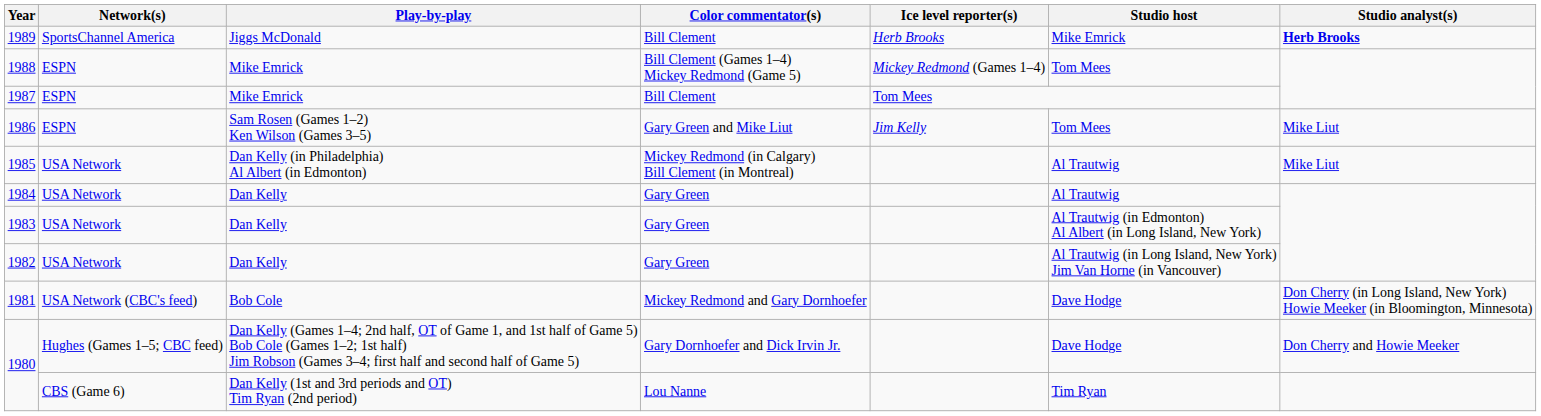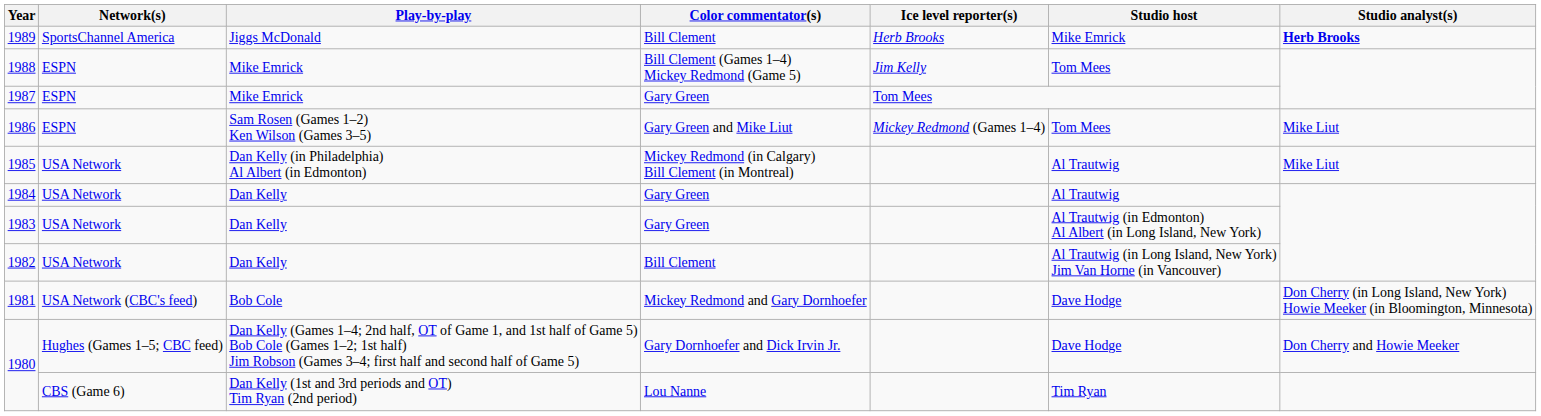 <table class="wikitable">
 <tr>
 <th>Year</th>
 <th>Network(s)</th>
 <th><a href='#'>Play-by-play</a></th>
 <th><a href='#'>Color commentator</a>(s)</th>
 <th>Ice level reporter(s)</th>
 <th>Studio host</th>
 <th>Studio analyst(s)</th>
 </tr>
 <tr>
 <td><a href='#'>1989</a></td>
 <td><a href='#'>SportsChannel America</a></td>
 <td><a href='#'>Jiggs McDonald</a></td>
 <td><a href='#'>Bill Clement</a></td>
 <td><em><a href='#'>Herb Brooks</a></em></td>
 <td><a href='#'>Mike Emrick</a></td>
 <td><strong><a href='#'>Herb Brooks</a></strong></td>
 </tr>
 <tr>
 <td><a href='#'>1988</a></td>
 <td><a href='#'>ESPN</a></td>
 <td><a href='#'>Mike Emrick</a></td>
 <td><a href='#'>Bill Clement</a> (Games 1–4)<br><a href='#'>Mickey Redmond</a> (Game 5)</td>
-<td><em><a href='#'>Mickey Redmond</a></em> (Games 1–4)</td>
+<td><em><a href='#'>Jim Kelly</a></em></td>
 <td><a href='#'>Tom Mees</a></td>
 </tr>
 <tr>
 <td><a href='#'>1987</a></td>
 <td><a href='#'>ESPN</a></td>
 <td><a href='#'>Mike Emrick</a></td>
-<td><a href='#'>Bill Clement</a></td>
+<td><a href='#'>Gary Green</a></td>
 <td colspan="2"><a href='#'>Tom Mees</a></td>
 </tr>
 <tr>
 <td><a href='#'>1986</a></td>
 <td><a href='#'>ESPN</a></td>
 <td><a href='#'>Sam Rosen</a> (Games 1–2)<br><a href='#'>Ken Wilson</a> (Games 3–5)</td>
 <td><a href='#'>Gary Green</a> and <a href='#'>Mike Liut</a></td>
-<td><em><a href='#'>Jim Kelly</a></em></td>
+<td><em><a href='#'>Mickey Redmond</a></em> (Games 1–4)</td>
 <td><a href='#'>Tom Mees</a></td>
 <td><a href='#'>Mike Liut</a></td>
 </tr>
 <tr>
 <td><a href='#'>1985</a></td>
 <td><a href='#'>USA Network</a></td>
 <td><a href='#'>Dan Kelly</a> (in Philadelphia)<br><a href='#'>Al Albert</a> (in Edmonton)</td>
 <td><a href='#'>Mickey Redmond</a> (in Calgary)<br><a href='#'>Bill Clement</a> (in Montreal)</td>
 <td></td>
 <td><a href='#'>Al Trautwig</a></td>
 <td><a href='#'>Mike Liut</a></td>
 </tr>
 <tr>
 <td><a href='#'>1984</a></td>
 <td><a href='#'>USA Network</a></td>
 <td><a href='#'>Dan Kelly</a></td>
 <td><a href='#'>Gary Green</a></td>
 <td></td>
 <td><a href='#'>Al Trautwig</a></td>
 </tr>
 <tr>
 <td><a href='#'>1983</a></td>
 <td><a href='#'>USA Network</a></td>
 <td><a href='#'>Dan Kelly</a></td>
 <td><a href='#'>Gary Green</a></td>
 <td></td>
 <td><a href='#'>Al Trautwig</a> (in Edmonton)<br><a href='#'>Al Albert</a> (in Long Island, New York)</td>
 </tr>
 <tr>
 <td><a href='#'>1982</a></td>
 <td><a href='#'>USA Network</a></td>
 <td><a href='#'>Dan Kelly</a></td>
-<td><a href='#'>Gary Green</a></td>
+<td><a href='#'>Bill Clement</a></td>
 <td></td>
 <td><a href='#'>Al Trautwig</a> (in Long Island, New York)<br><a href='#'>Jim Van Horne</a> (in Vancouver)</td>
 </tr>
 <tr>
 <td><a href='#'>1981</a></td>
 <td><a href='#'>USA Network</a> (<a href='#'>CBC's feed</a>)</td>
 <td><a href='#'>Bob Cole</a></td>
 <td><a href='#'>Mickey Redmond</a> and <a href='#'>Gary Dornhoefer</a></td>
 <td></td>
 <td><a href='#'>Dave Hodge</a></td>
 <td><a href='#'>Don Cherry</a> (in Long Island, New York)<br><a href='#'>Howie Meeker</a> (in Bloomington, Minnesota)</td>
 </tr>
 <tr>
 <td rowspan="2"><a href='#'>1980</a></td>
 <td><a href='#'>Hughes</a> (Games 1–5; <a href='#'>CBC</a> feed)</td>
 <td><a href='#'>Dan Kelly</a> (Games 1–4; 2nd half, <a href='#'>OT</a> of Game 1, and 1st half of Game 5)<br><a href='#'>Bob Cole</a> (Games 1–2; 1st half)<br><a href='#'>Jim Robson</a> (Games 3–4; first half and second half of Game 5)</td>
 <td><a href='#'>Gary Dornhoefer</a> and <a href='#'>Dick Irvin Jr.</a></td>
 <td></td>
 <td><a href='#'>Dave Hodge</a></td>
 <td><a href='#'>Don Cherry</a> and <a href='#'>Howie Meeker</a></td>
 </tr>
 <tr>
 <td><a href='#'>CBS</a> (Game 6)</td>
 <td><a href='#'>Dan Kelly</a> (1st and 3rd periods and <a href='#'>OT</a>)<br><a href='#'>Tim Ryan</a> (2nd period)</td>
 <td><a href='#'>Lou Nanne</a></td>
 <td></td>
 <td><a href='#'>Tim Ryan</a></td>
 </tr>
 </table>
